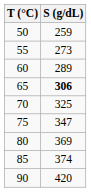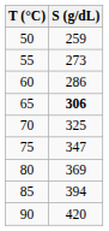 <table class="wikitable" style="text-align:center">
 <tr>
 <th>T (°C)</th>
 <th>S (g/dL)</th>
 </tr>
 <tr>
 <td>50</td>
 <td>259</td>
 </tr>
 <tr>
 <td>55</td>
 <td>273</td>
 </tr>
 <tr>
 <td>60</td>
-<td>289</td>
+<td>286</td>
 </tr>
 <tr>
 <td>65</td>
 <td><strong>306</strong></td>
 </tr>
 <tr>
 <td>70</td>
 <td>325</td>
 </tr>
 <tr>
 <td>75</td>
 <td>347</td>
 </tr>
 <tr>
 <td>80</td>
 <td>369</td>
 </tr>
 <tr>
 <td>85</td>
-<td>374</td>
+<td>394</td>
 </tr>
 <tr>
 <td>90</td>
 <td>420</td>
 </tr>
 </table>
